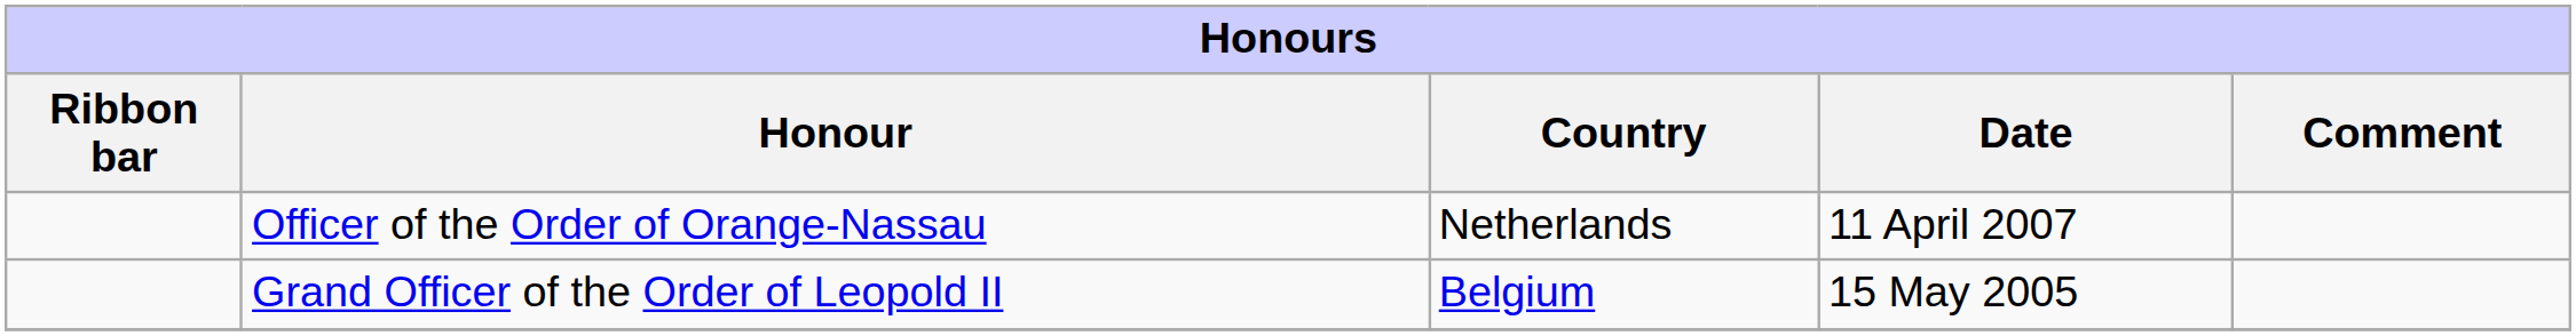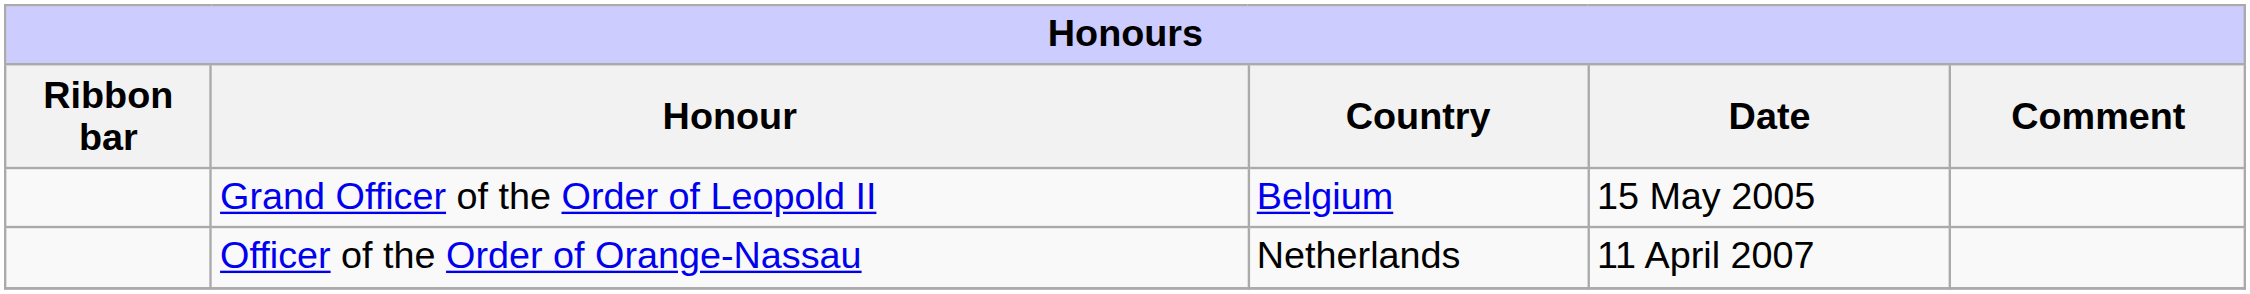 <table class="wikitable" style="width:60%;">
 <tr style="background:#ccf; text-align:center;">
 <td colspan=5><strong>Honours</strong></td>
 </tr>
 <tr>
 <th style="width:80px;">Ribbon bar</th>
 <th>Honour</th>
 <th>Country</th>
 <th>Date</th>
 <th>Comment</th>
 </tr>
 <tr>
 <td></td>
+<td><a href='#'>Grand Officer</a> of the <a href='#'>Order of Leopold II</a></td>
+<td><a href='#'>Belgium</a></td>
+<td>15 May 2005</td>
+<td></td>
+</tr>
+<tr>
+<td></td>
 <td><a href='#'>Officer</a> of the <a href='#'>Order of Orange-Nassau</a></td>
 <td>Netherlands</td>
 <td>11 April 2007</td>
 <td></td>
 </tr>
 <tr>
-<td></td>
-<td><a href='#'>Grand Officer</a> of the <a href='#'>Order of Leopold II</a></td>
-<td><a href='#'>Belgium</a></td>
-<td>15 May 2005</td>
-<td></td>
-</tr>
-<tr>
 </tr>
 </table>
